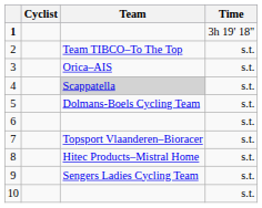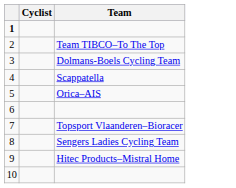 <table class="wikitable">
 <tr style="background:#ccccff;">
 <th></th>
 <th>Cyclist</th>
 <th>Team</th>
-<th>Time</th>
 </tr>
 <tr>
 <td align=center><strong>1</strong></td>
 <td></td>
 <td></td>
-<td align=right>3h 19' 18"</td>
 </tr>
 <tr>
 <td align=center>2</td>
 <td></td>
 <td><a href='#'>Team TIBCO–To The Top</a></td>
-<td align=right>s.t.</td>
 </tr>
 <tr>
 <td align=center>3</td>
 <td></td>
-<td><a href='#'>Orica–AIS</a></td>
-<td align=right>s.t.</td>
+<td><a href='#'>Dolmans-Boels Cycling Team</a></td>
 </tr>
 <tr>
 <td align=center>4</td>
 <td></td>
-<td style="background: lightgrey;"><a href='#'>Scappatella</a></td>
-<td align=right>s.t.</td>
+<td><a href='#'>Scappatella</a></td>
 </tr>
 <tr>
 <td align=center>5</td>
 <td></td>
-<td><a href='#'>Dolmans-Boels Cycling Team</a></td>
-<td align=right>s.t.</td>
+<td><a href='#'>Orica–AIS</a></td>
 </tr>
 <tr>
 <td align=center>6</td>
 <td></td>
 <td></td>
-<td align=right>s.t.</td>
 </tr>
 <tr>
 <td align=center>7</td>
 <td></td>
 <td><a href='#'>Topsport Vlaanderen–Bioracer</a></td>
-<td align=right>s.t.</td>
 </tr>
 <tr>
 <td align=center>8</td>
 <td></td>
-<td><a href='#'>Hitec Products–Mistral Home</a></td>
-<td align=right>s.t.</td>
+<td><a href='#'>Sengers Ladies Cycling Team</a></td>
 </tr>
 <tr>
 <td align=center>9</td>
 <td></td>
-<td><a href='#'>Sengers Ladies Cycling Team</a></td>
-<td align=right>s.t.</td>
+<td><a href='#'>Hitec Products–Mistral Home</a></td>
 </tr>
 <tr>
 <td align=center>10</td>
 <td></td>
 <td></td>
-<td align=right>s.t.</td>
 </tr>
 </table>
